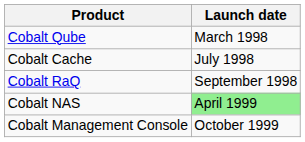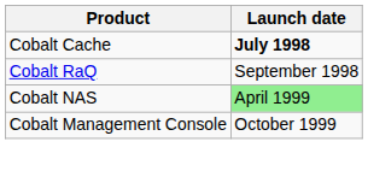 <table class="wikitable sortable">
 <tr>
 <th scope="col">Product</th>
 <th scope="col">Launch date</th>
 </tr>
 <tr>
-<td><a href='#'>Cobalt Qube</a></td>
-<td>March 1998</td>
-</tr>
-<tr>
 <td>Cobalt Cache</td>
-<td>July 1998</td>
+<td><strong>July 1998</strong></td>
 </tr>
 <tr>
 <td><a href='#'>Cobalt RaQ</a></td>
 <td>September 1998</td>
 </tr>
 <tr>
 <td>Cobalt NAS</td>
 <td style="background: lightgreen;">April 1999</td>
 </tr>
 <tr>
 <td>Cobalt Management Console</td>
 <td>October 1999</td>
 </tr>
 </table>
